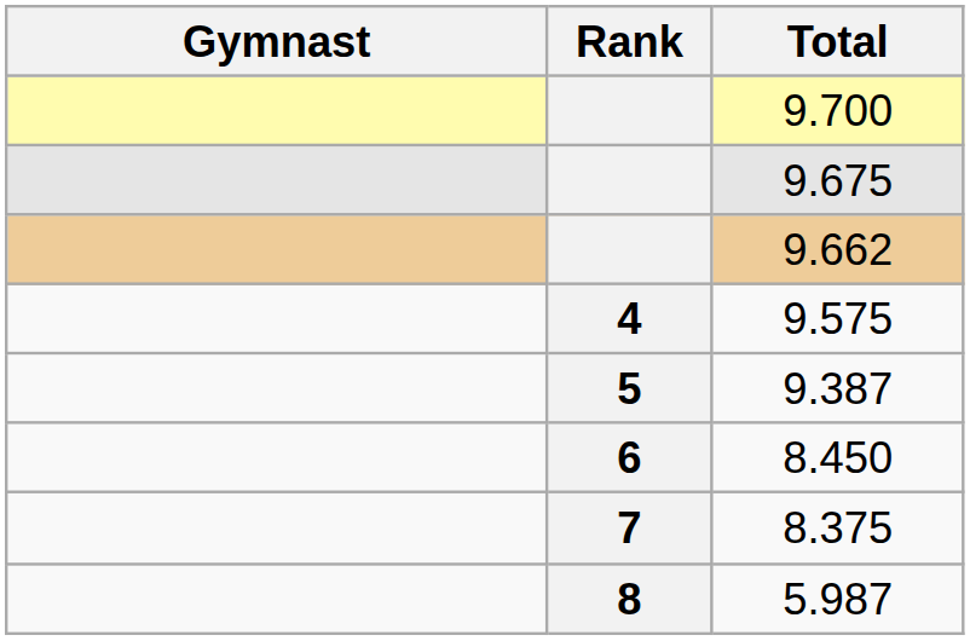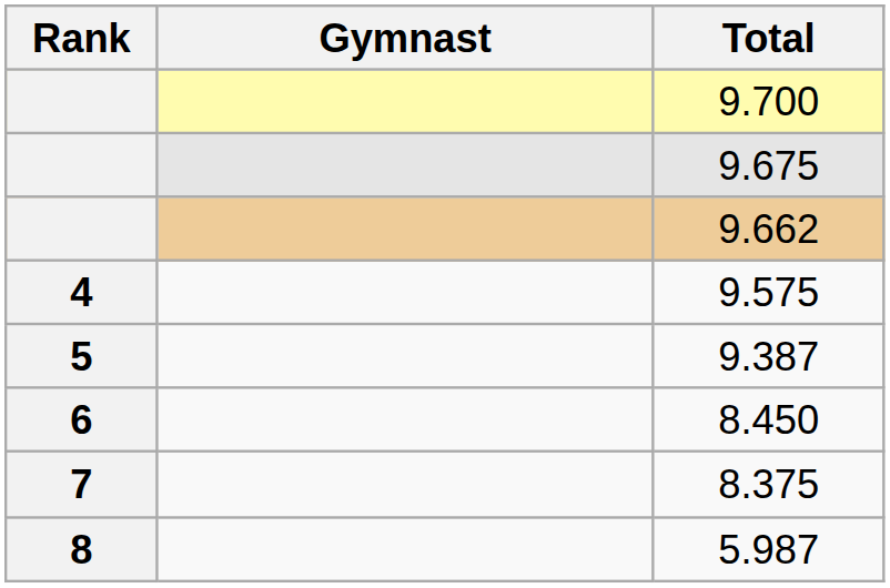 <table class="wikitable sortable" style="text-align:center; font-size:95%">
 <tr>
+<th scope="col" style="width:50px;">Rank</th>
 <th scope="col" style="width:180px;">Gymnast</th>
-<th scope="col" style="width:50px;">Rank</th>
 <th scope="col" style="width:80px;">Total</th>
 </tr>
 <tr style="background:#fffcaf;">
+<th scope=row style="text-align:center"></th>
 <td style="text-align:left;"></td>
-<th scope=row style="text-align:center"></th>
 <td>9.700</td>
 </tr>
 <tr style="background:#e5e5e5;">
+<th scope=row style="text-align:center"></th>
 <td style="text-align:left;"></td>
-<th scope=row style="text-align:center"></th>
 <td>9.675</td>
 </tr>
 <tr style="background:#ec9;">
+<th scope=row style="text-align:center"></th>
 <td style="text-align:left;"></td>
-<th scope=row style="text-align:center"></th>
 <td>9.662</td>
 </tr>
 <tr>
+<th scope=row style="text-align:center">4</th>
 <td style="text-align:left;"></td>
-<th scope=row style="text-align:center">4</th>
 <td>9.575</td>
 </tr>
 <tr>
+<th scope=row style="text-align:center">5</th>
 <td style="text-align:left;"></td>
-<th scope=row style="text-align:center">5</th>
 <td>9.387</td>
 </tr>
 <tr>
+<th scope=row style="text-align:center">6</th>
 <td style="text-align:left;"></td>
-<th scope=row style="text-align:center">6</th>
 <td>8.450</td>
 </tr>
 <tr>
+<th scope=row style="text-align:center">7</th>
 <td style="text-align:left;"></td>
-<th scope=row style="text-align:center">7</th>
 <td>8.375</td>
 </tr>
 <tr>
+<th scope=row style="text-align:center">8</th>
 <td style="text-align:left;"></td>
-<th scope=row style="text-align:center">8</th>
 <td>5.987</td>
 </tr>
 </table>
